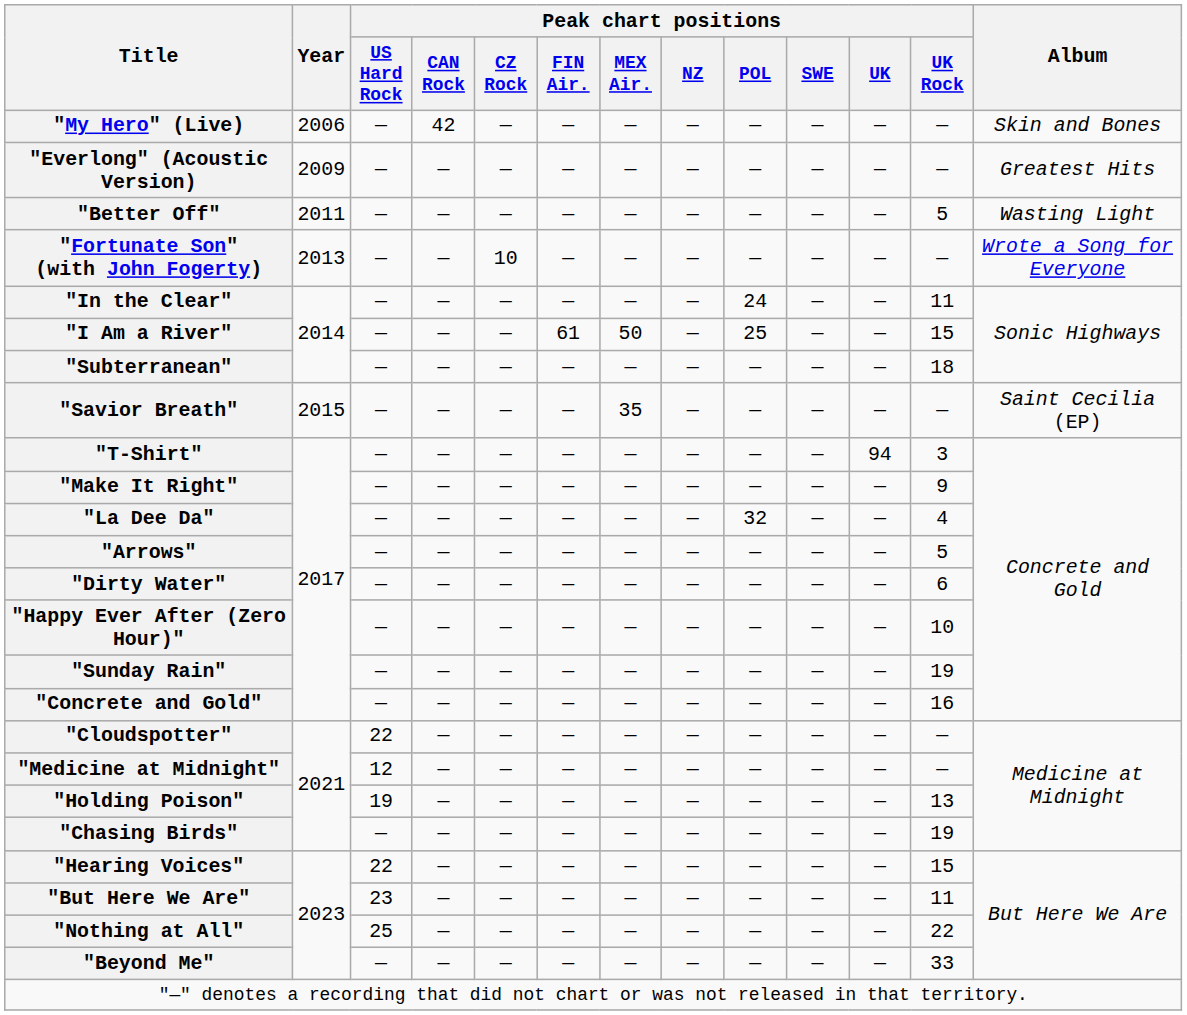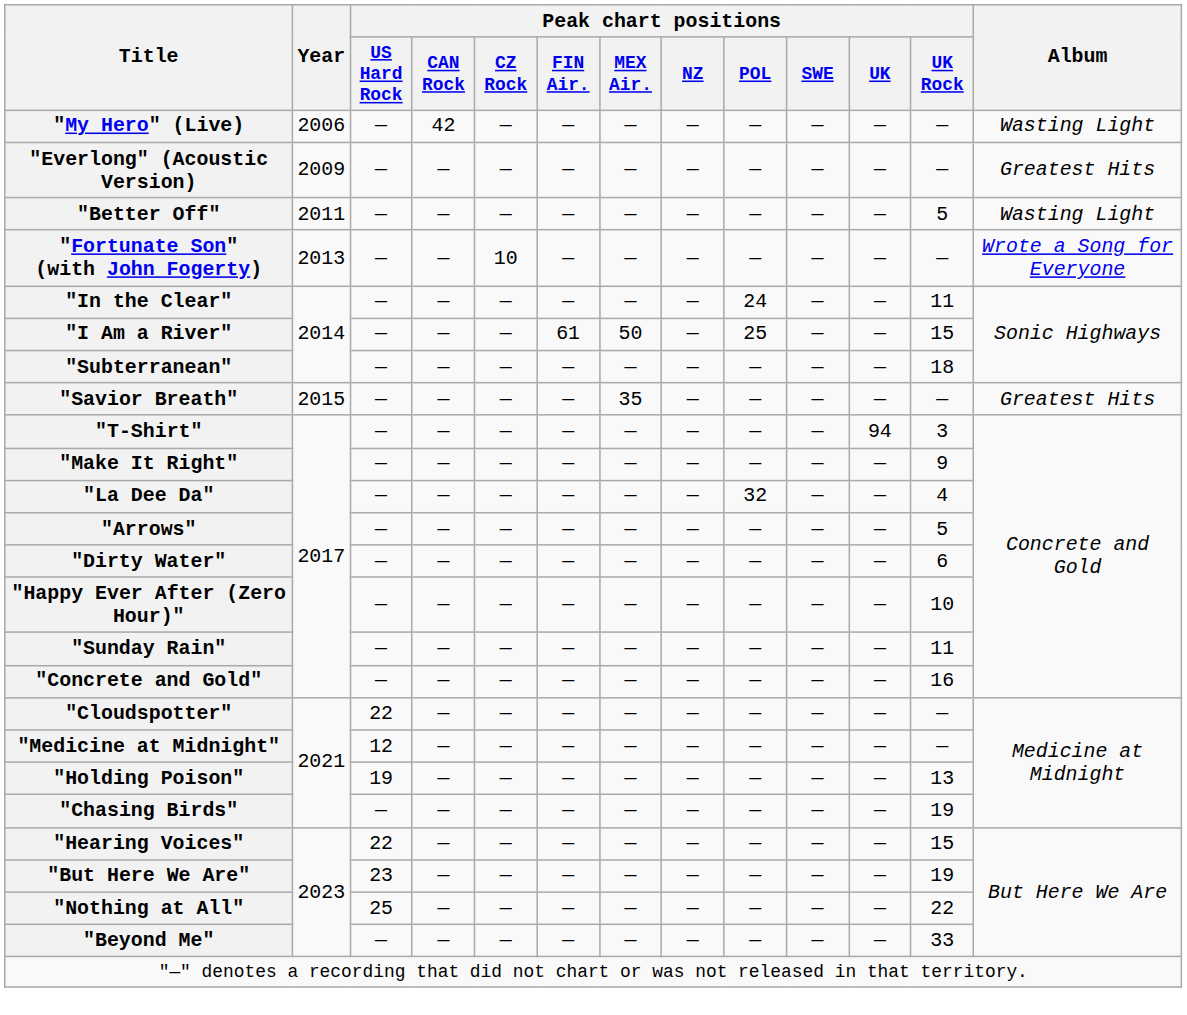 <table class="wikitable plainrowheaders" style="text-align:center;">
 <tr>
 <th scope="col" rowspan="2" style="width:14em;">Title</th>
 <th scope="col" rowspan="2" style="width:2em;">Year</th>
 <th scope="col" colspan="10">Peak chart positions</th>
 <th scope="col" rowspan="2" style="width:10em;">Album</th>
 </tr>
 <tr>
 <th scope="col" style="width:3em;font-size:90%;"><a href='#'>US<br>Hard<br>Rock</a><br></th>
 <th scope="col" style="width:3em;font-size:90%;"><a href='#'>CAN<br>Rock</a><br></th>
 <th scope="col" style="width:3em;font-size:90%;"><a href='#'>CZ<br>Rock</a><br></th>
 <th scope="col" style="width:3em;font-size:90%;"><a href='#'>FIN<br>Air.</a><br></th>
 <th scope="col" style="width:3em;font-size:90%;"><a href='#'>MEX<br> Air.</a><br></th>
 <th scope="col" style="width:3em;font-size:90%;"><a href='#'>NZ</a><br></th>
 <th scope="col" style="width:3em;font-size:90%;"><a href='#'>POL</a><br></th>
 <th scope="col" style="width:3em;font-size:90%;"><a href='#'>SWE</a><br></th>
 <th scope="col" style="width:3em;font-size:90%;"><a href='#'>UK</a><br></th>
 <th scope="col" style="width:3em;font-size:90%;"><a href='#'>UK<br>Rock</a><br></th>
 </tr>
 <tr>
 <th scope="row">"<a href='#'>My Hero</a>" (Live)</th>
 <td>2006</td>
 <td>—</td>
 <td>42</td>
 <td>—</td>
 <td>—</td>
 <td>—</td>
 <td>—</td>
 <td>—</td>
 <td>—</td>
 <td>—</td>
 <td>—</td>
-<td><em>Skin and Bones</em></td>
+<td><em>Wasting Light</em></td>
 </tr>
 <tr>
 <th scope="row">"Everlong" (Acoustic Version)</th>
 <td>2009</td>
 <td>—</td>
 <td>—</td>
 <td>—</td>
 <td>—</td>
 <td>—</td>
 <td>—</td>
 <td>—</td>
 <td>—</td>
 <td>—</td>
 <td>—</td>
 <td><em>Greatest Hits</em></td>
 </tr>
 <tr>
 <th scope="row">"Better Off"</th>
 <td>2011</td>
 <td>—</td>
 <td>—</td>
 <td>—</td>
 <td>—</td>
 <td>—</td>
 <td>—</td>
 <td>—</td>
 <td>—</td>
 <td>—</td>
 <td>5</td>
 <td><em>Wasting Light</em></td>
 </tr>
 <tr>
 <th scope="row">"<a href='#'>Fortunate Son</a>"<br><span>(with <a href='#'>John Fogerty</a>)</span></th>
 <td>2013</td>
 <td>—</td>
 <td>—</td>
 <td>10</td>
 <td>—</td>
 <td>—</td>
 <td>—</td>
 <td>—</td>
 <td>—</td>
 <td>—</td>
 <td>—</td>
 <td><em><a href='#'>Wrote a Song for Everyone</a></em></td>
 </tr>
 <tr>
 <th scope="row">"In the Clear"</th>
 <td rowspan="3">2014</td>
 <td>—</td>
 <td>—</td>
 <td>—</td>
 <td>—</td>
 <td>—</td>
 <td>—</td>
 <td>24</td>
 <td>—</td>
 <td>—</td>
 <td>11</td>
 <td rowspan="3"><em>Sonic Highways</em></td>
 </tr>
 <tr>
 <th scope="row">"I Am a River"</th>
 <td>—</td>
 <td>—</td>
 <td>—</td>
 <td>61</td>
 <td>50</td>
 <td>—</td>
 <td>25</td>
 <td>—</td>
 <td>—</td>
 <td>15</td>
 </tr>
 <tr>
 <th scope="row">"Subterranean"</th>
 <td>—</td>
 <td>—</td>
 <td>—</td>
 <td>—</td>
 <td>—</td>
 <td>—</td>
 <td>—</td>
 <td>—</td>
 <td>—</td>
 <td>18</td>
 </tr>
 <tr>
 <th scope="row">"Savior Breath"</th>
 <td>2015</td>
 <td>—</td>
 <td>—</td>
 <td>—</td>
 <td>—</td>
 <td>35</td>
 <td>—</td>
 <td>—</td>
 <td>—</td>
 <td>—</td>
 <td>—</td>
-<td><em>Saint Cecilia</em> (EP)</td>
+<td><em>Greatest Hits</em></td>
 </tr>
 <tr>
 <th scope="row">"T-Shirt"</th>
 <td rowspan="8">2017</td>
 <td>—</td>
 <td>—</td>
 <td>—</td>
 <td>—</td>
 <td>—</td>
 <td>—</td>
 <td>—</td>
 <td>—</td>
 <td>94</td>
 <td>3</td>
 <td rowspan="8"><em>Concrete and Gold</em></td>
 </tr>
 <tr>
 <th scope="row">"Make It Right"</th>
 <td>—</td>
 <td>—</td>
 <td>—</td>
 <td>—</td>
 <td>—</td>
 <td>—</td>
 <td>—</td>
 <td>—</td>
 <td>—</td>
 <td>9</td>
 </tr>
 <tr>
 <th scope="row">"La Dee Da"</th>
 <td>—</td>
 <td>—</td>
 <td>—</td>
 <td>—</td>
 <td>—</td>
 <td>—</td>
 <td>32</td>
 <td>—</td>
 <td>—</td>
 <td>4</td>
 </tr>
 <tr>
 <th scope="row">"Arrows"</th>
 <td>—</td>
 <td>—</td>
 <td>—</td>
 <td>—</td>
 <td>—</td>
 <td>—</td>
 <td>—</td>
 <td>—</td>
 <td>—</td>
 <td>5</td>
 </tr>
 <tr>
 <th scope="row">"Dirty Water"</th>
 <td>—</td>
 <td>—</td>
 <td>—</td>
 <td>—</td>
 <td>—</td>
 <td>—</td>
 <td>—</td>
 <td>—</td>
 <td>—</td>
 <td>6</td>
 </tr>
 <tr>
 <th scope="row">"Happy Ever After (Zero Hour)"</th>
 <td>—</td>
 <td>—</td>
 <td>—</td>
 <td>—</td>
 <td>—</td>
 <td>—</td>
 <td>—</td>
 <td>—</td>
 <td>—</td>
 <td>10</td>
 </tr>
 <tr>
 <th scope="row">"Sunday Rain"</th>
 <td>—</td>
 <td>—</td>
 <td>—</td>
 <td>—</td>
 <td>—</td>
 <td>—</td>
 <td>—</td>
 <td>—</td>
 <td>—</td>
-<td>19</td>
+<td>11</td>
 </tr>
 <tr>
 <th scope="row">"Concrete and Gold"</th>
 <td>—</td>
 <td>—</td>
 <td>—</td>
 <td>—</td>
 <td>—</td>
 <td>—</td>
 <td>—</td>
 <td>—</td>
 <td>—</td>
 <td>16</td>
 </tr>
 <tr>
 <th scope="row">"Cloudspotter"</th>
 <td rowspan="4">2021</td>
 <td>22</td>
 <td>—</td>
 <td>—</td>
 <td>—</td>
 <td>—</td>
 <td>—</td>
 <td>—</td>
 <td>—</td>
 <td>—</td>
 <td>—</td>
 <td rowspan="4"><em>Medicine at Midnight</em></td>
 </tr>
 <tr>
 <th scope="row">"Medicine at Midnight"</th>
 <td>12</td>
 <td>—</td>
 <td>—</td>
 <td>—</td>
 <td>—</td>
 <td>—</td>
 <td>—</td>
 <td>—</td>
 <td>—</td>
 <td>—</td>
 </tr>
 <tr>
 <th scope="row">"Holding Poison"</th>
 <td>19</td>
 <td>—</td>
 <td>—</td>
 <td>—</td>
 <td>—</td>
 <td>—</td>
 <td>—</td>
 <td>—</td>
 <td>—</td>
 <td>13</td>
 </tr>
 <tr>
 <th scope="row">"Chasing Birds"</th>
 <td>—</td>
 <td>—</td>
 <td>—</td>
 <td>—</td>
 <td>—</td>
 <td>—</td>
 <td>—</td>
 <td>—</td>
 <td>—</td>
 <td>19</td>
 </tr>
 <tr>
 <th scope="row">"Hearing Voices"</th>
 <td rowspan="4">2023</td>
 <td>22</td>
 <td>—</td>
 <td>—</td>
 <td>—</td>
 <td>—</td>
 <td>—</td>
 <td>—</td>
 <td>—</td>
 <td>—</td>
 <td>15</td>
 <td rowspan="4"><em>But Here We Are</em></td>
 </tr>
 <tr>
 <th scope="row">"But Here We Are"</th>
 <td>23</td>
 <td>—</td>
 <td>—</td>
 <td>—</td>
 <td>—</td>
 <td>—</td>
 <td>—</td>
 <td>—</td>
 <td>—</td>
-<td>11</td>
+<td>19</td>
 </tr>
 <tr>
 <th scope="row">"Nothing at All"</th>
 <td>25</td>
 <td>—</td>
 <td>—</td>
 <td>—</td>
 <td>—</td>
 <td>—</td>
 <td>—</td>
 <td>—</td>
 <td>—</td>
 <td>22</td>
 </tr>
 <tr>
 <th scope="row">"Beyond Me"</th>
 <td>—</td>
 <td>—</td>
 <td>—</td>
 <td>—</td>
 <td>—</td>
 <td>—</td>
 <td>—</td>
 <td>—</td>
 <td>—</td>
 <td>33</td>
 </tr>
 <tr>
 <td colspan="15" style="font-size:90%">"—" denotes a recording that did not chart or was not released in that territory.</td>
 </tr>
 </table>
